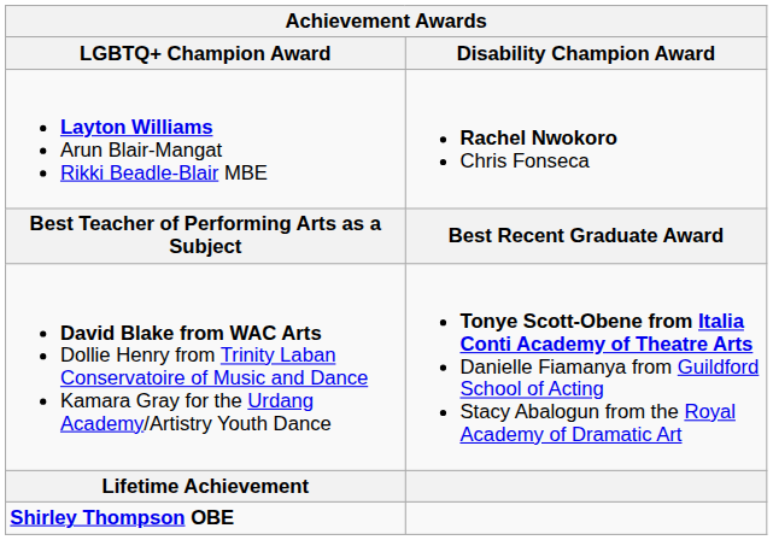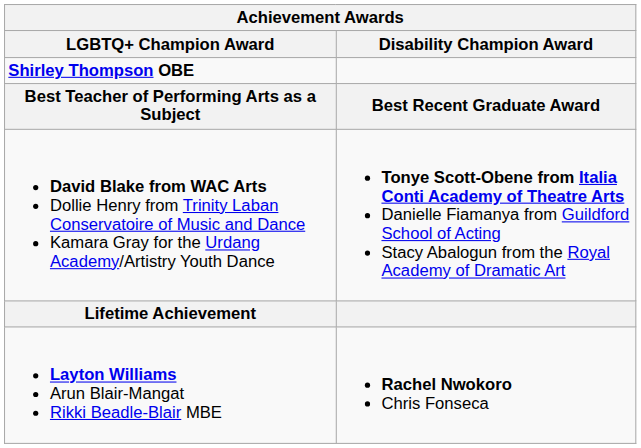 <table class="wikitable">
 <tr>
 <th colspan="2">Achievement Awards</th>
 </tr>
 <tr>
 <th>LGBTQ+ Champion Award</th>
 <th>Disability Champion Award</th>
 </tr>
 <tr>
-<td><br><ul><li><strong><a href='#'>Layton Williams</a></strong></li><li>Arun Blair-Mangat</li><li><a href='#'>Rikki Beadle-Blair</a> MBE</li></ul></td>
-<td><br><ul><li><strong>Rachel Nwokoro</strong></li><li>Chris Fonseca</li></ul></td>
+<td><strong><a href='#'>Shirley Thompson</a> OBE</strong></td>
+<td></td>
 </tr>
 <tr>
 <th>Best Teacher of Performing Arts as a Subject</th>
 <th>Best Recent Graduate Award</th>
 </tr>
 <tr>
 <td><br><ul><li><strong>David Blake from WAC Arts</strong></li><li>Dollie Henry from <a href='#'>Trinity Laban Conservatoire of Music and Dance</a></li><li>Kamara Gray for the <a href='#'>Urdang Academy</a>/Artistry Youth Dance</li></ul></td>
 <td><br><ul><li><strong>Tonye Scott-Obene from <a href='#'>Italia Conti Academy of Theatre Arts</a></strong></li><li>Danielle Fiamanya from <a href='#'>Guildford School of Acting</a></li><li>Stacy Abalogun from the <a href='#'>Royal Academy of Dramatic Art</a></li></ul></td>
 </tr>
 <tr>
 <th>Lifetime Achievement</th>
 <th></th>
 </tr>
 <tr>
-<td><strong><a href='#'>Shirley Thompson</a> OBE</strong></td>
-<td></td>
+<td><br><ul><li><strong><a href='#'>Layton Williams</a></strong></li><li>Arun Blair-Mangat</li><li><a href='#'>Rikki Beadle-Blair</a> MBE</li></ul></td>
+<td><br><ul><li><strong>Rachel Nwokoro</strong></li><li>Chris Fonseca</li></ul></td>
 </tr>
 </table>
